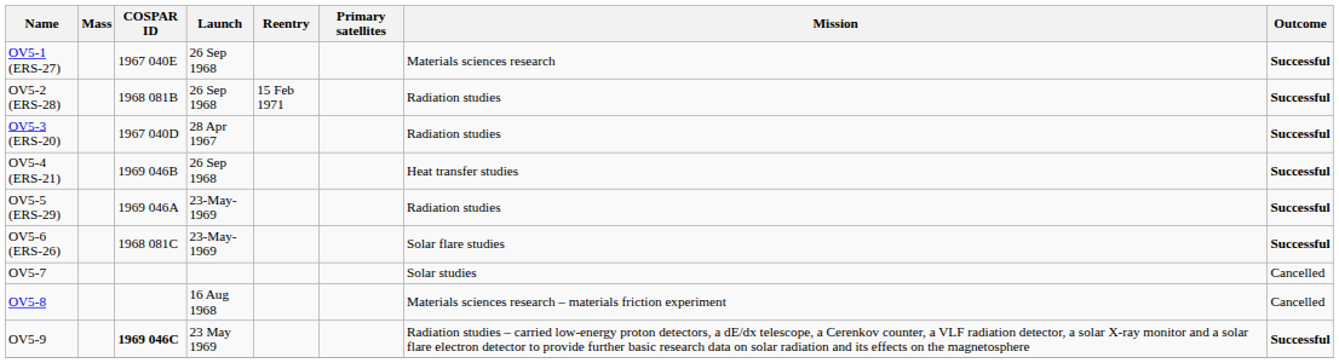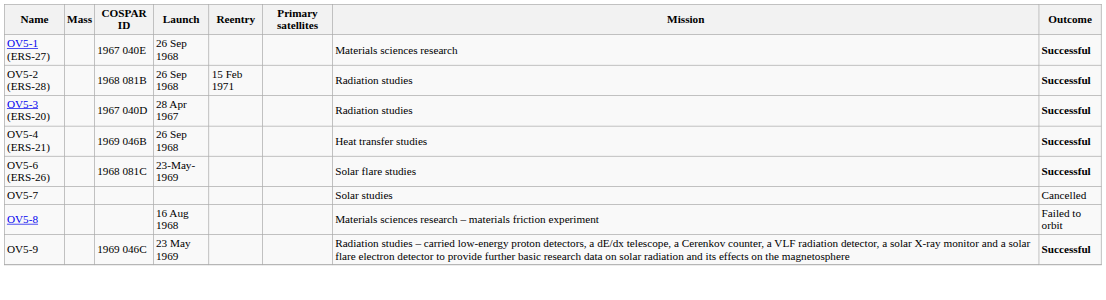 <table class="wikitable" border="1">
 <tr>
 <th>Name</th>
 <th>Mass</th>
 <th>COSPAR ID</th>
 <th>Launch</th>
 <th>Reentry</th>
 <th>Primary satellites</th>
 <th>Mission</th>
 <th>Outcome</th>
 </tr>
 <tr>
 <td><a href='#'>OV5-1</a> (ERS-27)</td>
 <td></td>
 <td>1967 040E</td>
 <td>26 Sep 1968</td>
 <td></td>
 <td></td>
 <td>Materials sciences research</td>
 <td><strong>Successful</strong></td>
 </tr>
 <tr>
 <td>OV5-2 (ERS-28)</td>
 <td></td>
 <td>1968 081B</td>
 <td>26 Sep 1968</td>
 <td>15 Feb 1971</td>
 <td></td>
 <td>Radiation studies</td>
 <td><strong>Successful</strong></td>
 </tr>
 <tr>
 <td><a href='#'>OV5-3</a> (ERS-20)</td>
 <td></td>
 <td>1967 040D</td>
 <td>28 Apr 1967</td>
 <td></td>
 <td></td>
 <td>Radiation studies</td>
 <td><strong>Successful</strong></td>
 </tr>
 <tr>
 <td>OV5-4 (ERS-21)</td>
 <td></td>
 <td>1969 046B</td>
 <td>26 Sep 1968</td>
 <td></td>
 <td></td>
 <td>Heat transfer studies</td>
 <td><strong>Successful</strong></td>
 </tr>
 <tr>
-<td>OV5-5 (ERS-29)</td>
-<td></td>
-<td>1969 046A</td>
-<td>23-May-1969</td>
-<td></td>
-<td></td>
-<td>Radiation studies</td>
-<td><strong>Successful</strong></td>
-</tr>
-<tr>
 <td>OV5-6 (ERS-26)</td>
 <td></td>
 <td>1968 081C</td>
 <td>23-May-1969</td>
 <td></td>
 <td></td>
 <td>Solar flare studies</td>
 <td><strong>Successful</strong></td>
 </tr>
 <tr>
 <td>OV5-7</td>
 <td></td>
 <td></td>
 <td></td>
 <td></td>
 <td></td>
 <td>Solar studies</td>
 <td>Cancelled</td>
 </tr>
 <tr>
 <td><a href='#'>OV5-8</a></td>
 <td></td>
 <td></td>
 <td>16 Aug 1968</td>
 <td></td>
 <td></td>
 <td>Materials sciences research – materials friction experiment</td>
-<td>Cancelled</td>
+<td>Failed to orbit</td>
 </tr>
 <tr>
 <td>OV5-9</td>
 <td></td>
-<td><strong>1969 046C</strong></td>
+<td>1969 046C</td>
 <td>23 May 1969</td>
 <td></td>
 <td></td>
 <td>Radiation studies – carried low-energy proton detectors, a dE/dx telescope, a Cerenkov counter, a VLF radiation detector, a solar X-ray monitor and a solar flare electron detector to provide further basic research data on solar radiation and its effects on the magnetosphere</td>
 <td><strong>Successful</strong></td>
 </tr>
 <tr>
 </tr>
 </table>
